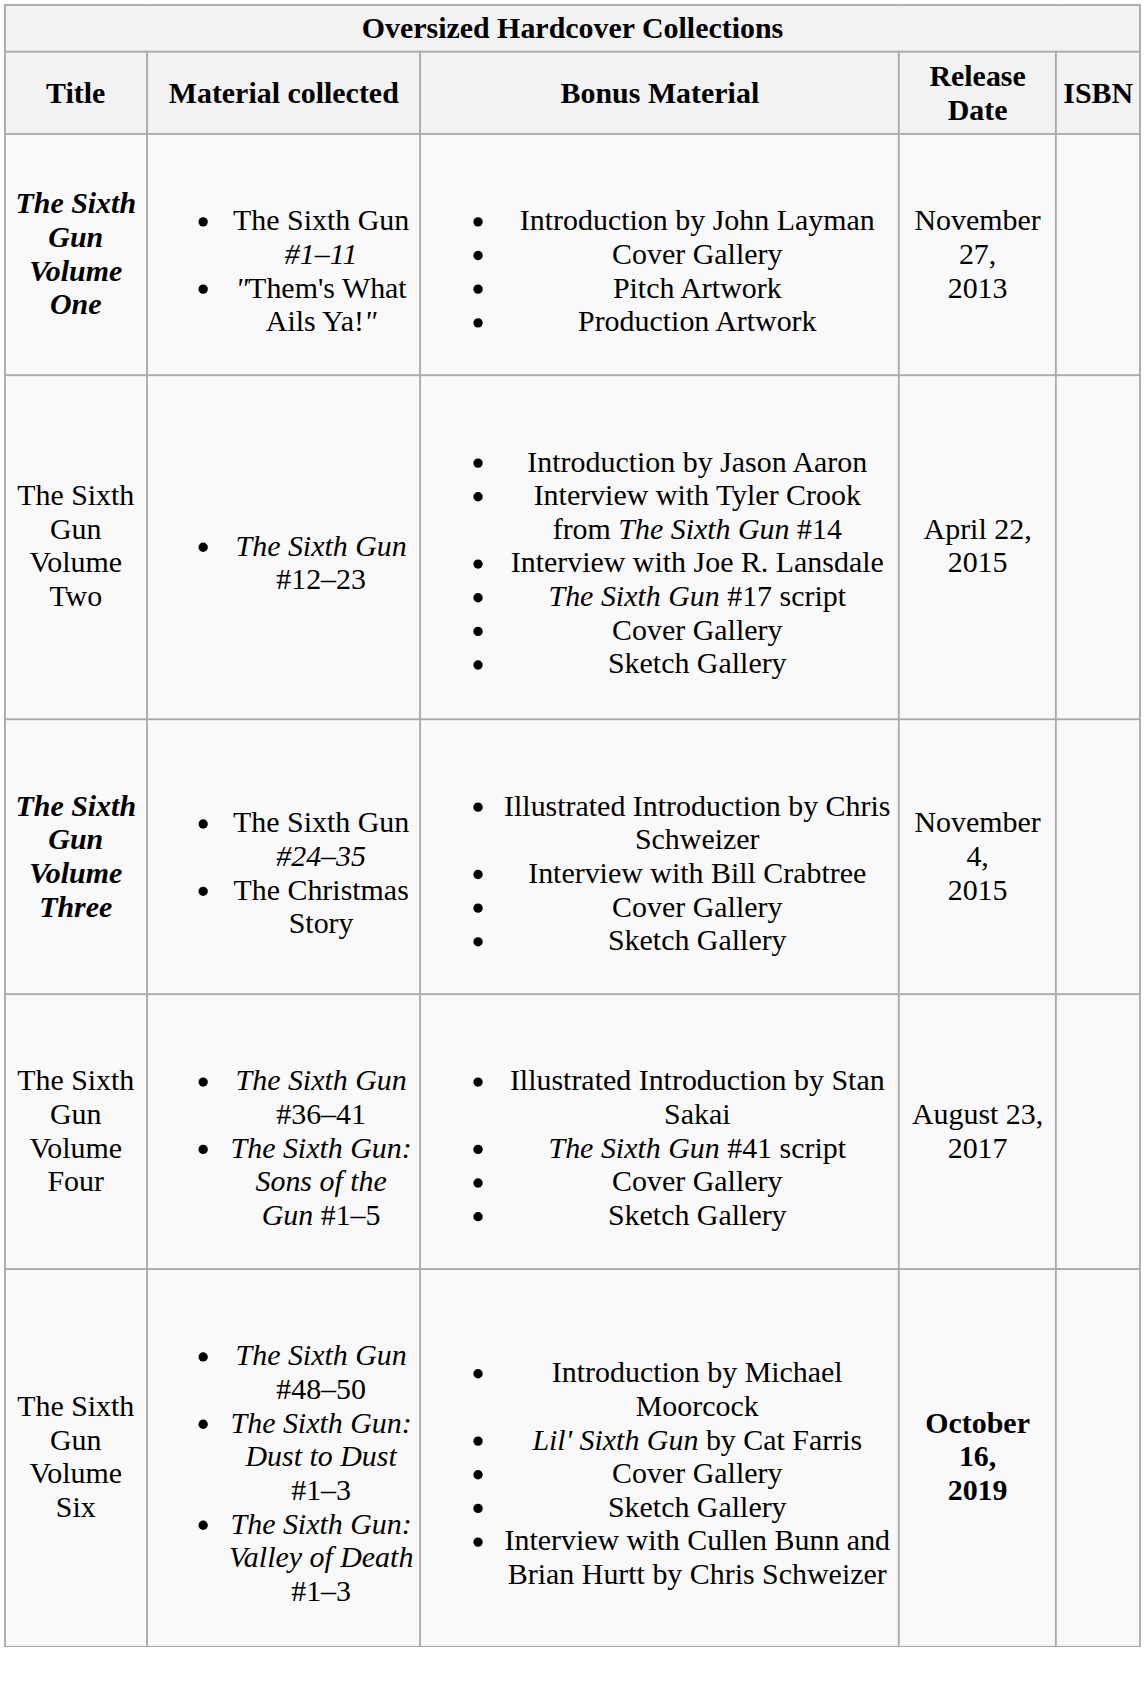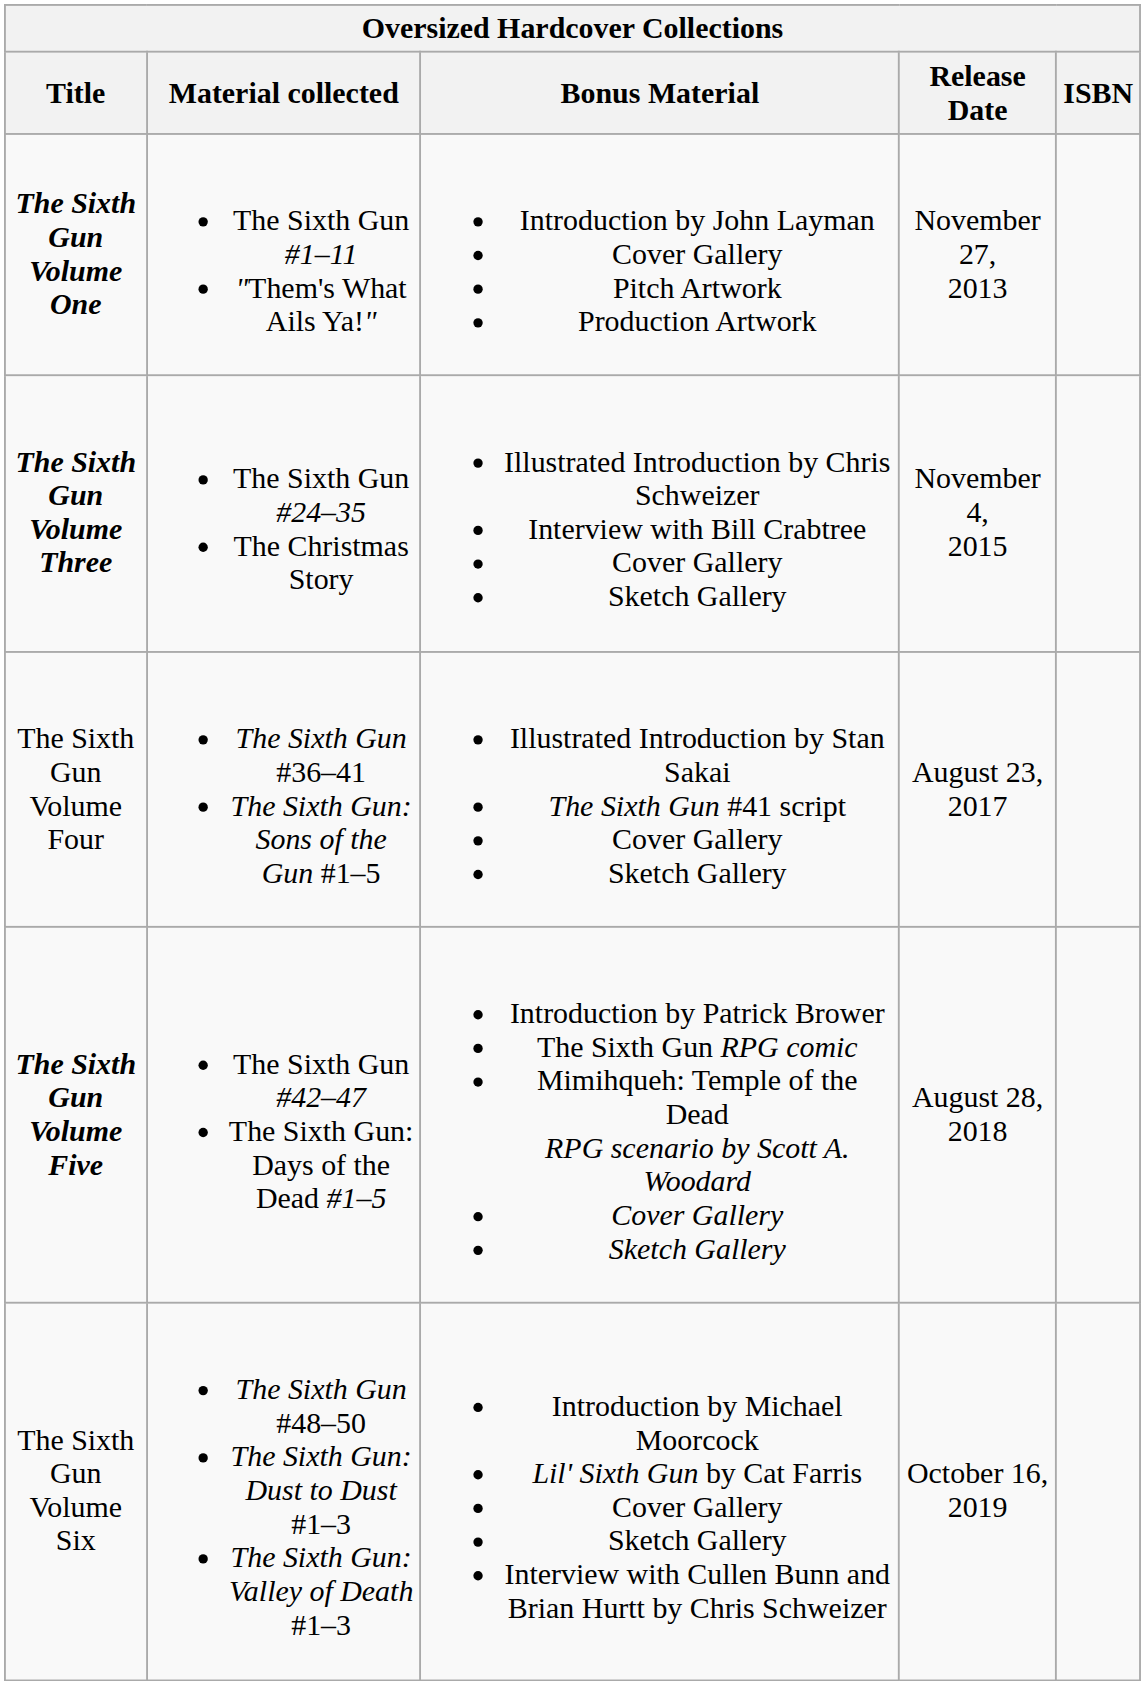 <table class="wikitable mw-collapsible mw-collapsed" style="text-align: center">
 <tr>
 <th colspan=5>Oversized Hardcover Collections</th>
 </tr>
 <tr>
 <th>Title</th>
 <th>Material collected</th>
 <th>Bonus Material</th>
 <th>Release Date</th>
 <th>ISBN</th>
 </tr>
 <tr>
 <td><strong><em>The Sixth Gun<em><br>Volume One<strong></td>
 <td><br><ul><li></em>The Sixth Gun<em> #1–11</li><li>"</em>Them's What Ails Ya!<em>"</li></ul></td>
 <td><br><ul><li>Introduction by John Layman</li><li>Cover Gallery</li><li>Pitch Artwork</li><li>Production Artwork</li></ul></td>
 <td>November 27,<br>2013</td>
 <td></td>
 </tr>
 <tr>
-<td></em></strong>The Sixth Gun</em><br>Volume Two</strong></td>
-<td><br><ul><li><em>The Sixth Gun</em> #12–23</li></ul></td>
-<td><br><ul><li>Introduction by Jason Aaron</li><li>Interview with Tyler Crook<br>from <em>The Sixth Gun</em> #14</li><li>Interview with Joe R. Lansdale</li><li><em>The Sixth Gun</em> #17 script</li><li>Cover Gallery</li><li>Sketch Gallery</li></ul></td>
-<td>April 22,<br>2015</td>
-<td></td>
-</tr>
-<tr>
 <td><strong><em>The Sixth Gun<em><br>Volume Three<strong></td>
 <td><br><ul><li></em>The Sixth Gun<em> #24–35</li><li></em>The Christmas Story<em></li></ul></td>
 <td><br><ul><li>Illustrated Introduction by Chris Schweizer</li><li>Interview with Bill Crabtree</li><li>Cover Gallery</li><li>Sketch Gallery</li></ul></td>
 <td>November 4,<br>2015</td>
 <td></td>
 </tr>
 <tr>
 <td></em></strong>The Sixth Gun</em><br>Volume Four</strong></td>
 <td><br><ul><li><em>The Sixth Gun</em> #36–41</li><li><em>The Sixth Gun:<br>Sons of the Gun</em> #1–5</li></ul></td>
 <td><br><ul><li>Illustrated Introduction by Stan Sakai</li><li><em>The Sixth Gun</em> #41 script</li><li>Cover Gallery</li><li>Sketch Gallery</li></ul></td>
 <td>August 23,<br>2017</td>
 <td></td>
 </tr>
 <tr>
+<td><strong><em>The Sixth Gun<em><br>Volume Five<strong></td>
+<td><br><ul><li></em>The Sixth Gun<em> #42–47</li><li></em>The Sixth Gun:<br>Days of the Dead<em> #1–5</li></ul></td>
+<td><br><ul><li>Introduction by Patrick Brower</li><li></em>The Sixth Gun<em> RPG comic</li><li></em>Mimihqueh: Temple of the Dead<em><br>RPG scenario by Scott A. Woodard</li><li>Cover Gallery</li><li>Sketch Gallery</li></ul></td>
+<td>August 28,<br>2018</td>
+<td></td>
+</tr>
+<tr>
 <td></em></strong>The Sixth Gun</em><br>Volume Six</strong></td>
 <td><br><ul><li><em>The Sixth Gun</em> #48–50</li><li><em>The Sixth Gun:<br>Dust to Dust</em> #1–3</li><li><em>The Sixth Gun:<br>Valley of Death</em> #1–3</li></ul></td>
 <td><br><ul><li>Introduction by Michael Moorcock</li><li><em>Lil' Sixth Gun</em> by Cat Farris</li><li>Cover Gallery</li><li>Sketch Gallery</li><li>Interview with Cullen Bunn and Brian Hurtt by Chris Schweizer</li></ul></td>
-<td><strong>October 16,<br>2019</strong></td>
+<td>October 16,<br>2019</td>
 <td></td>
 </tr>
 </table>
